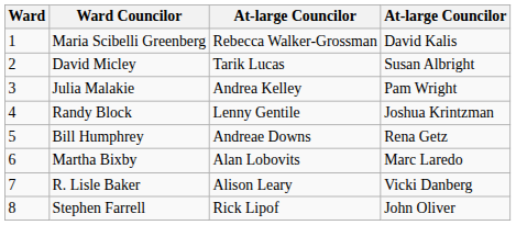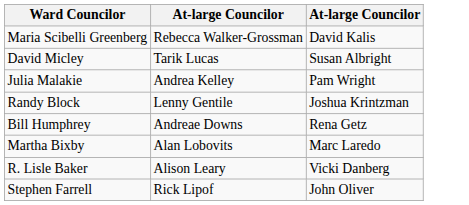 <table class="wikitable">
 <tr>
-<th>Ward</th>
 <th>Ward Councilor</th>
 <th>At-large Councilor</th>
 <th>At-large Councilor</th>
 </tr>
 <tr>
-<td>1</td>
 <td>Maria Scibelli Greenberg</td>
 <td>Rebecca Walker-Grossman</td>
 <td>David Kalis</td>
 </tr>
 <tr>
-<td>2</td>
 <td>David Micley</td>
 <td>Tarik Lucas</td>
 <td>Susan Albright</td>
 </tr>
 <tr>
-<td>3</td>
 <td>Julia Malakie</td>
 <td>Andrea Kelley</td>
 <td>Pam Wright</td>
 </tr>
 <tr>
-<td>4</td>
 <td>Randy Block</td>
 <td>Lenny Gentile</td>
 <td>Joshua Krintzman</td>
 </tr>
 <tr>
-<td>5</td>
 <td>Bill Humphrey</td>
 <td>Andreae Downs</td>
 <td>Rena Getz</td>
 </tr>
 <tr>
-<td>6</td>
 <td>Martha Bixby</td>
 <td>Alan Lobovits</td>
 <td>Marc Laredo</td>
 </tr>
 <tr>
-<td>7</td>
 <td>R. Lisle Baker</td>
 <td>Alison Leary</td>
 <td>Vicki Danberg</td>
 </tr>
 <tr>
-<td>8</td>
 <td>Stephen Farrell</td>
 <td>Rick Lipof</td>
 <td>John Oliver</td>
 </tr>
 </table>
